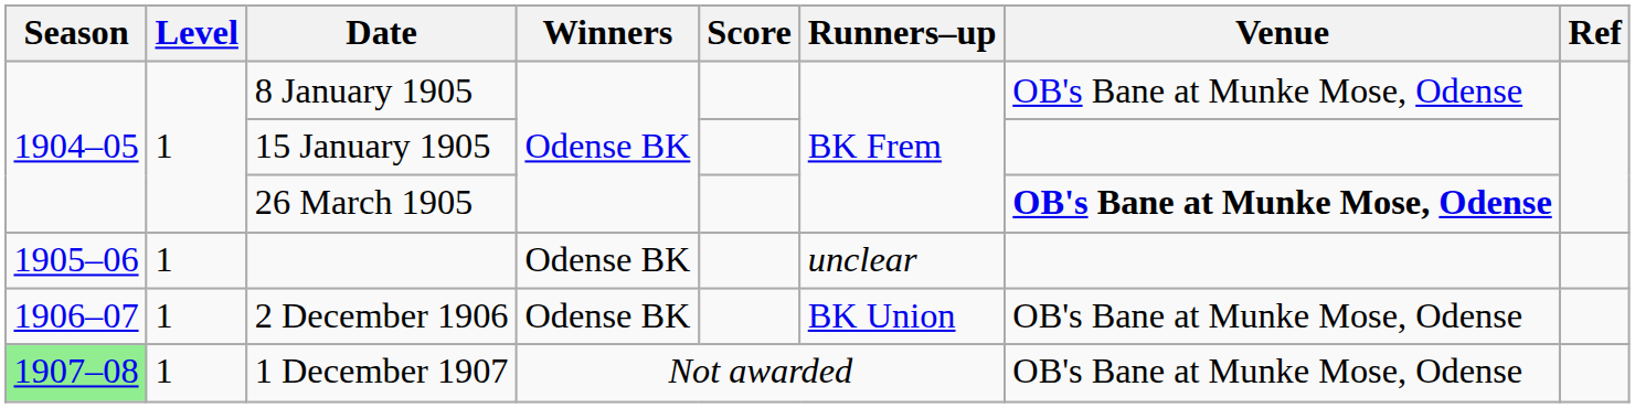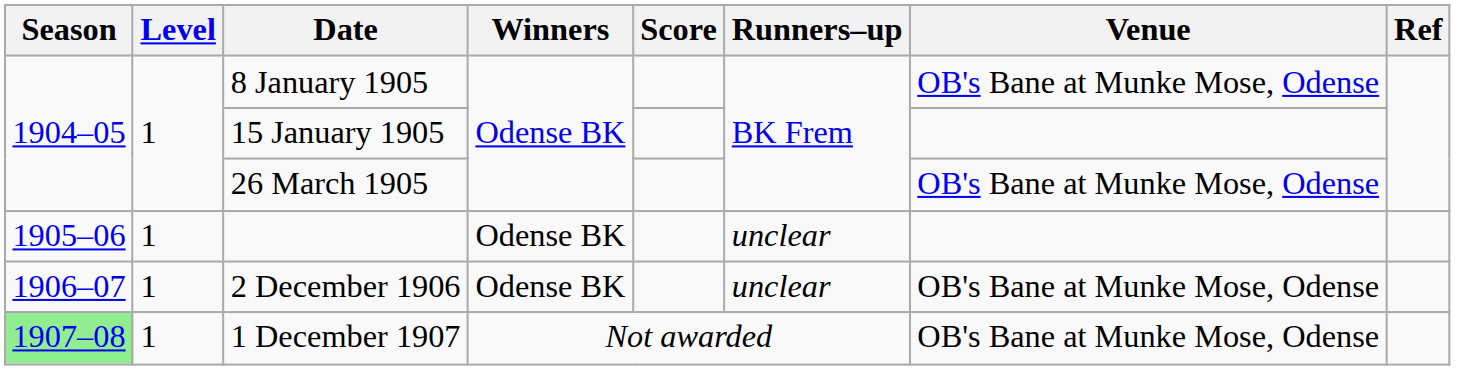 <table class="sortable wikitable plainrowheaders">
 <tr>
 <th>Season</th>
 <th><a href='#'>Level</a></th>
 <th>Date</th>
 <th>Winners</th>
 <th>Score</th>
 <th>Runners–up</th>
 <th>Venue</th>
 <th>Ref</th>
 </tr>
 <tr>
 <td rowspan="3"><a href='#'>1904–05</a></td>
 <td rowspan="3">1</td>
 <td>8 January 1905</td>
 <td rowspan="3"><a href='#'>Odense BK</a></td>
 <td></td>
 <td rowspan="3"><a href='#'>BK Frem</a></td>
 <td><a href='#'>OB's</a> Bane at Munke Mose, <a href='#'>Odense</a></td>
 <td rowspan="3"><br></td>
 </tr>
 <tr>
 <td>15 January 1905</td>
 <td></td>
 <td></td>
 </tr>
 <tr>
 <td>26 March 1905</td>
 <td></td>
-<td><strong><a href='#'>OB's</a> Bane at Munke Mose, <a href='#'>Odense</a></strong></td>
+<td><a href='#'>OB's</a> Bane at Munke Mose, <a href='#'>Odense</a></td>
 </tr>
 <tr>
 <td><a href='#'>1905–06</a></td>
 <td>1</td>
 <td></td>
 <td>Odense BK</td>
 <td></td>
 <td><em>unclear</em></td>
 <td></td>
 <td></td>
 </tr>
 <tr>
 <td><a href='#'>1906–07</a></td>
 <td>1</td>
 <td>2 December 1906</td>
 <td>Odense BK</td>
 <td></td>
-<td><a href='#'>BK Union</a></td>
+<td><em>unclear</em></td>
 <td>OB's Bane at Munke Mose, Odense</td>
 <td></td>
 </tr>
 <tr>
 <td style="background: lightgreen;"><a href='#'>1907–08</a></td>
 <td>1</td>
 <td>1 December 1907</td>
 <td colspan="3" style="text-align:center;"><em>Not awarded</em></td>
 <td>OB's Bane at Munke Mose, Odense</td>
 <td></td>
 </tr>
 </table>
